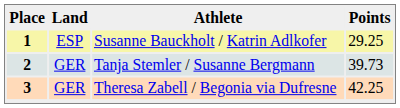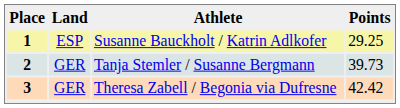 <table style="border-style:solid; border-width:1px; border-color:#808080; background-color:#EFEFEF;" cellspacing="2" cellpadding="2" width="400">
 <tr bgcolor="#EFEFEF">
 <th>Place</th>
 <th>Land</th>
 <th>Athlete</th>
 <th>Points</th>
 </tr>
 <tr align="center" valign="top" bgcolor="#F7F6A8">
 <th>1</th>
 <td><a href='#'>ESP</a></td>
 <td align="left"><a href='#'>Susanne Bauckholt</a> / <a href='#'>Katrin Adlkofer</a></td>
 <td align="left">29.25</td>
 </tr>
 <tr align="center" valign="top" bgcolor="#DCE5E5">
 <th>2</th>
 <td><a href='#'>GER</a></td>
 <td align="left"><a href='#'>Tanja Stemler</a> / <a href='#'>Susanne Bergmann</a></td>
 <td align="left">39.73</td>
 </tr>
 <tr align="center" valign="top" bgcolor="#FFDAB9">
 <th>3</th>
 <td><a href='#'>GER</a></td>
 <td align="left"><a href='#'>Theresa Zabell</a> / <a href='#'>Begonia via Dufresne</a></td>
-<td align="left">42.25</td>
+<td align="left">42.42</td>
 </tr>
 <tr align="center" valign="top" bgcolor="#FFFFFF">
 </tr>
 </table>
